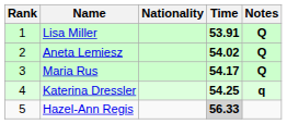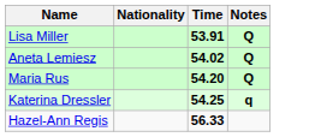 <table class="wikitable sortable" style="text-align:center">
 <tr>
-<th>Rank</th>
 <th>Name</th>
 <th>Nationality</th>
 <th>Time</th>
 <th>Notes</th>
 </tr>
 <tr bgcolor=ccffcc>
-<td>1</td>
 <td align=left><a href='#'>Lisa Miller</a></td>
 <td align=left></td>
 <td><strong>53.91</strong></td>
 <td><strong>Q</strong></td>
 </tr>
 <tr bgcolor=ccffcc>
-<td>2</td>
 <td align=left><a href='#'>Aneta Lemiesz</a></td>
 <td align=left></td>
 <td><strong>54.02</strong></td>
 <td><strong>Q</strong></td>
 </tr>
 <tr bgcolor=ccffcc>
-<td>3</td>
 <td align=left><a href='#'>Maria Rus</a></td>
 <td align=left></td>
-<td><strong>54.17</strong></td>
+<td><strong>54.20</strong></td>
 <td><strong>Q</strong></td>
 </tr>
 <tr bgcolor=ddffdd>
-<td>4</td>
 <td align=left><a href='#'>Katerina Dressler</a></td>
 <td align=left></td>
 <td><strong>54.25</strong></td>
 <td><strong>q</strong></td>
 </tr>
 <tr>
-<td>5</td>
 <td align=left><a href='#'>Hazel-Ann Regis</a></td>
 <td align=left></td>
-<td style="background: lightgrey;"><strong>56.33</strong></td>
+<td><strong>56.33</strong></td>
 <td></td>
 </tr>
 </table>
